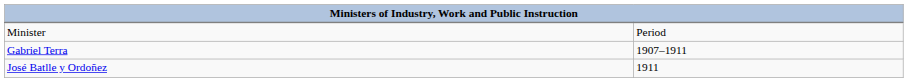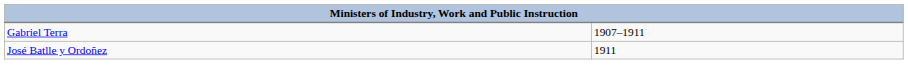 <table class="wikitable" width=80%>
 <tr>
 <td style="text-align:center; border-bottom:2px solid gray;" bgcolor="lightsteelblue" colspan="2"><strong>Ministers of Industry, Work and Public Instruction</strong></td>
-</tr>
-<tr>
-<td width=70%>Minister</td>
-<td>Period</td>
 </tr>
 <tr>
 <td><a href='#'>Gabriel Terra</a></td>
 <td>1907–1911</td>
 </tr>
 <tr>
 <td><a href='#'>José Batlle y Ordoñez</a></td>
 <td>1911</td>
 </tr>
 </table>
